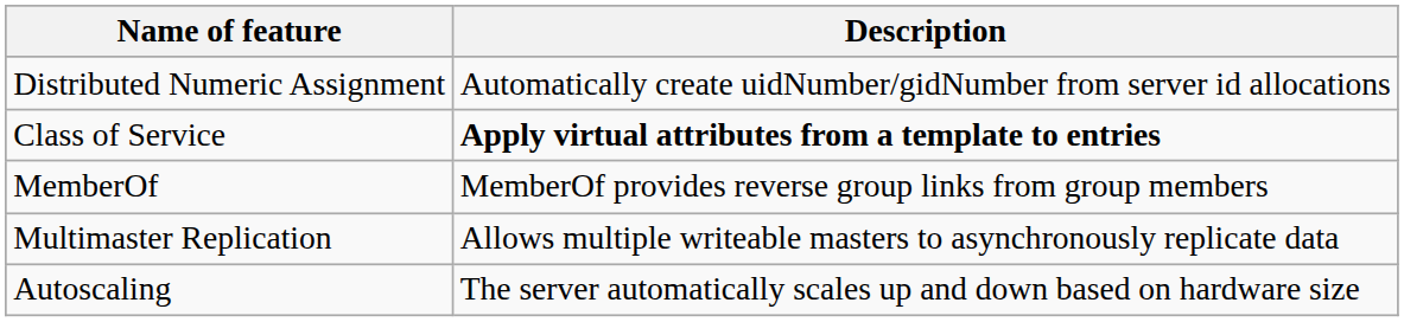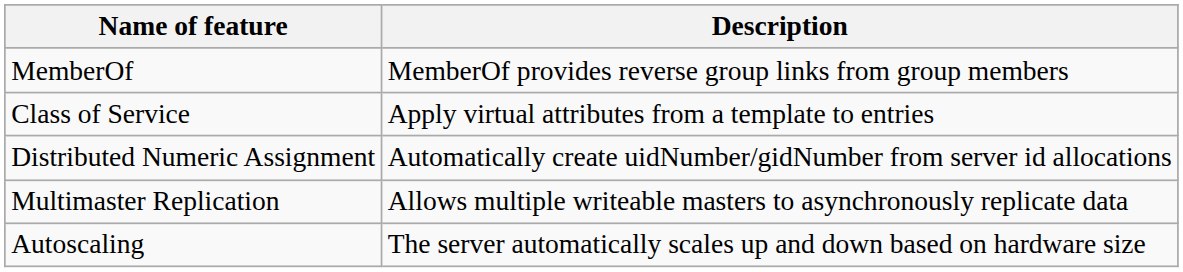 <table class="wikitable">
 <tr>
 <th>Name of feature</th>
 <th>Description</th>
 </tr>
 <tr>
-<td>Distributed Numeric Assignment</td>
-<td>Automatically create uidNumber/gidNumber from server id allocations</td>
+<td>MemberOf</td>
+<td>MemberOf provides reverse group links from group members</td>
 </tr>
 <tr>
 <td>Class of Service</td>
-<td><strong>Apply virtual attributes from a template to entries</strong></td>
+<td>Apply virtual attributes from a template to entries</td>
 </tr>
 <tr>
-<td>MemberOf</td>
-<td>MemberOf provides reverse group links from group members</td>
+<td>Distributed Numeric Assignment</td>
+<td>Automatically create uidNumber/gidNumber from server id allocations</td>
 </tr>
 <tr>
 <td>Multimaster Replication</td>
 <td>Allows multiple writeable masters to asynchronously replicate data</td>
 </tr>
 <tr>
 <td>Autoscaling</td>
 <td>The server automatically scales up and down based on hardware size</td>
 </tr>
 </table>
